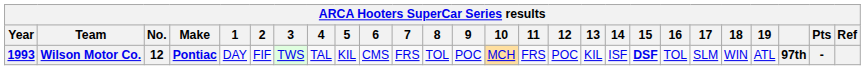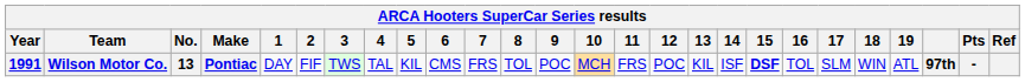 <table class="wikitable" style="text-align:center; font-size:75%">
 <tr>
 <th colspan=45><a href='#'>ARCA Hooters SuperCar Series</a> results</th>
 </tr>
 <tr>
 <th>Year</th>
 <th>Team</th>
 <th>No.</th>
 <th>Make</th>
 <th>1</th>
 <th>2</th>
 <th>3</th>
 <th>4</th>
 <th>5</th>
 <th>6</th>
 <th>7</th>
 <th>8</th>
 <th>9</th>
 <th>10</th>
 <th>11</th>
 <th>12</th>
 <th>13</th>
 <th>14</th>
 <th>15</th>
 <th>16</th>
 <th>17</th>
 <th>18</th>
 <th>19</th>
 <th></th>
 <th>Pts</th>
 <th>Ref</th>
 </tr>
 <tr>
-<th><a href='#'>1993</a></th>
+<th><a href='#'>1991</a></th>
 <th><a href='#'>Wilson Motor Co.</a></th>
-<th>12</th>
+<th>13</th>
 <th><a href='#'>Pontiac</a></th>
 <td><a href='#'>DAY</a></td>
 <td><a href='#'>FIF</a></td>
 <td style="background:#DFFFDF;"><a href='#'>TWS</a><br></td>
 <td><a href='#'>TAL</a></td>
 <td><a href='#'>KIL</a></td>
 <td><a href='#'>CMS</a></td>
 <td><a href='#'>FRS</a></td>
 <td><a href='#'>TOL</a></td>
 <td><a href='#'>POC</a></td>
 <td style="background:#FFDF9F;"><a href='#'>MCH</a><br></td>
 <td><a href='#'>FRS</a></td>
 <td><a href='#'>POC</a></td>
 <td><a href='#'>KIL</a></td>
 <td><a href='#'>ISF</a></td>
 <td><strong><a href='#'>DSF</a></strong></td>
 <td><a href='#'>TOL</a></td>
 <td><a href='#'>SLM</a></td>
 <td><a href='#'>WIN</a></td>
 <td><a href='#'>ATL</a></td>
 <th>97th</th>
 <th>-</th>
 <th rowspan=2></th>
 </tr>
 </table>
